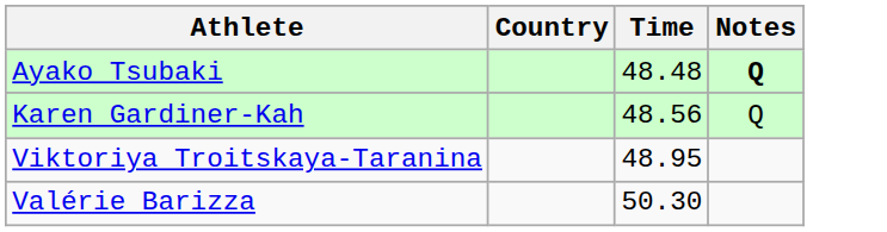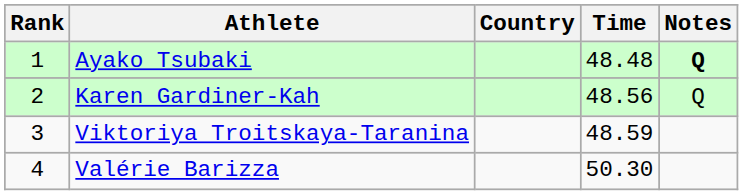 <table class="wikitable" style="text-align:center">
 <tr>
+<th>Rank</th>
 <th>Athlete</th>
 <th>Country</th>
 <th>Time</th>
 <th>Notes</th>
 </tr>
 <tr bgcolor=ccffcc>
+<td>1</td>
 <td align=left><a href='#'>Ayako Tsubaki</a></td>
 <td align=left></td>
 <td>48.48</td>
 <td><strong>Q</strong></td>
 </tr>
 <tr bgcolor=ccffcc>
+<td>2</td>
 <td align=left><a href='#'>Karen Gardiner-Kah</a></td>
 <td align=left></td>
 <td>48.56</td>
 <td>Q</td>
 </tr>
 <tr>
+<td>3</td>
 <td align=left><a href='#'>Viktoriya Troitskaya-Taranina</a></td>
 <td align=left></td>
-<td>48.95</td>
+<td>48.59</td>
 <td></td>
 </tr>
 <tr>
+<td>4</td>
 <td align=left><a href='#'>Valérie Barizza</a></td>
 <td align=left></td>
 <td>50.30</td>
 <td></td>
 </tr>
 </table>
